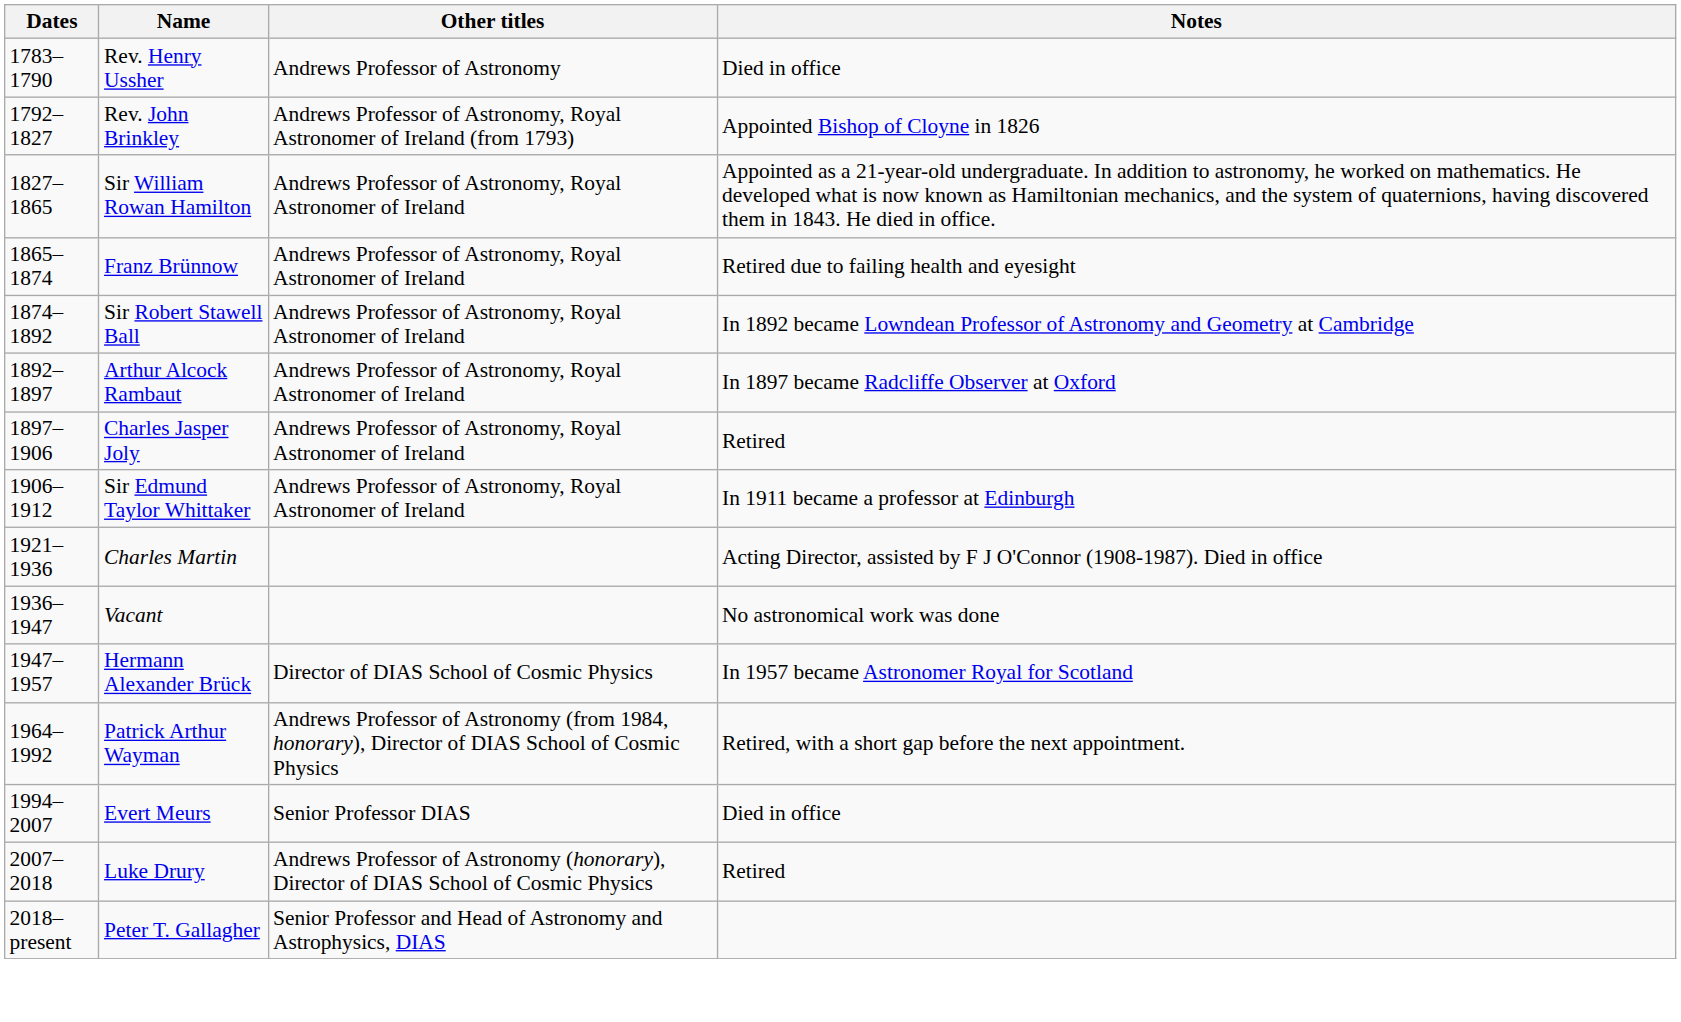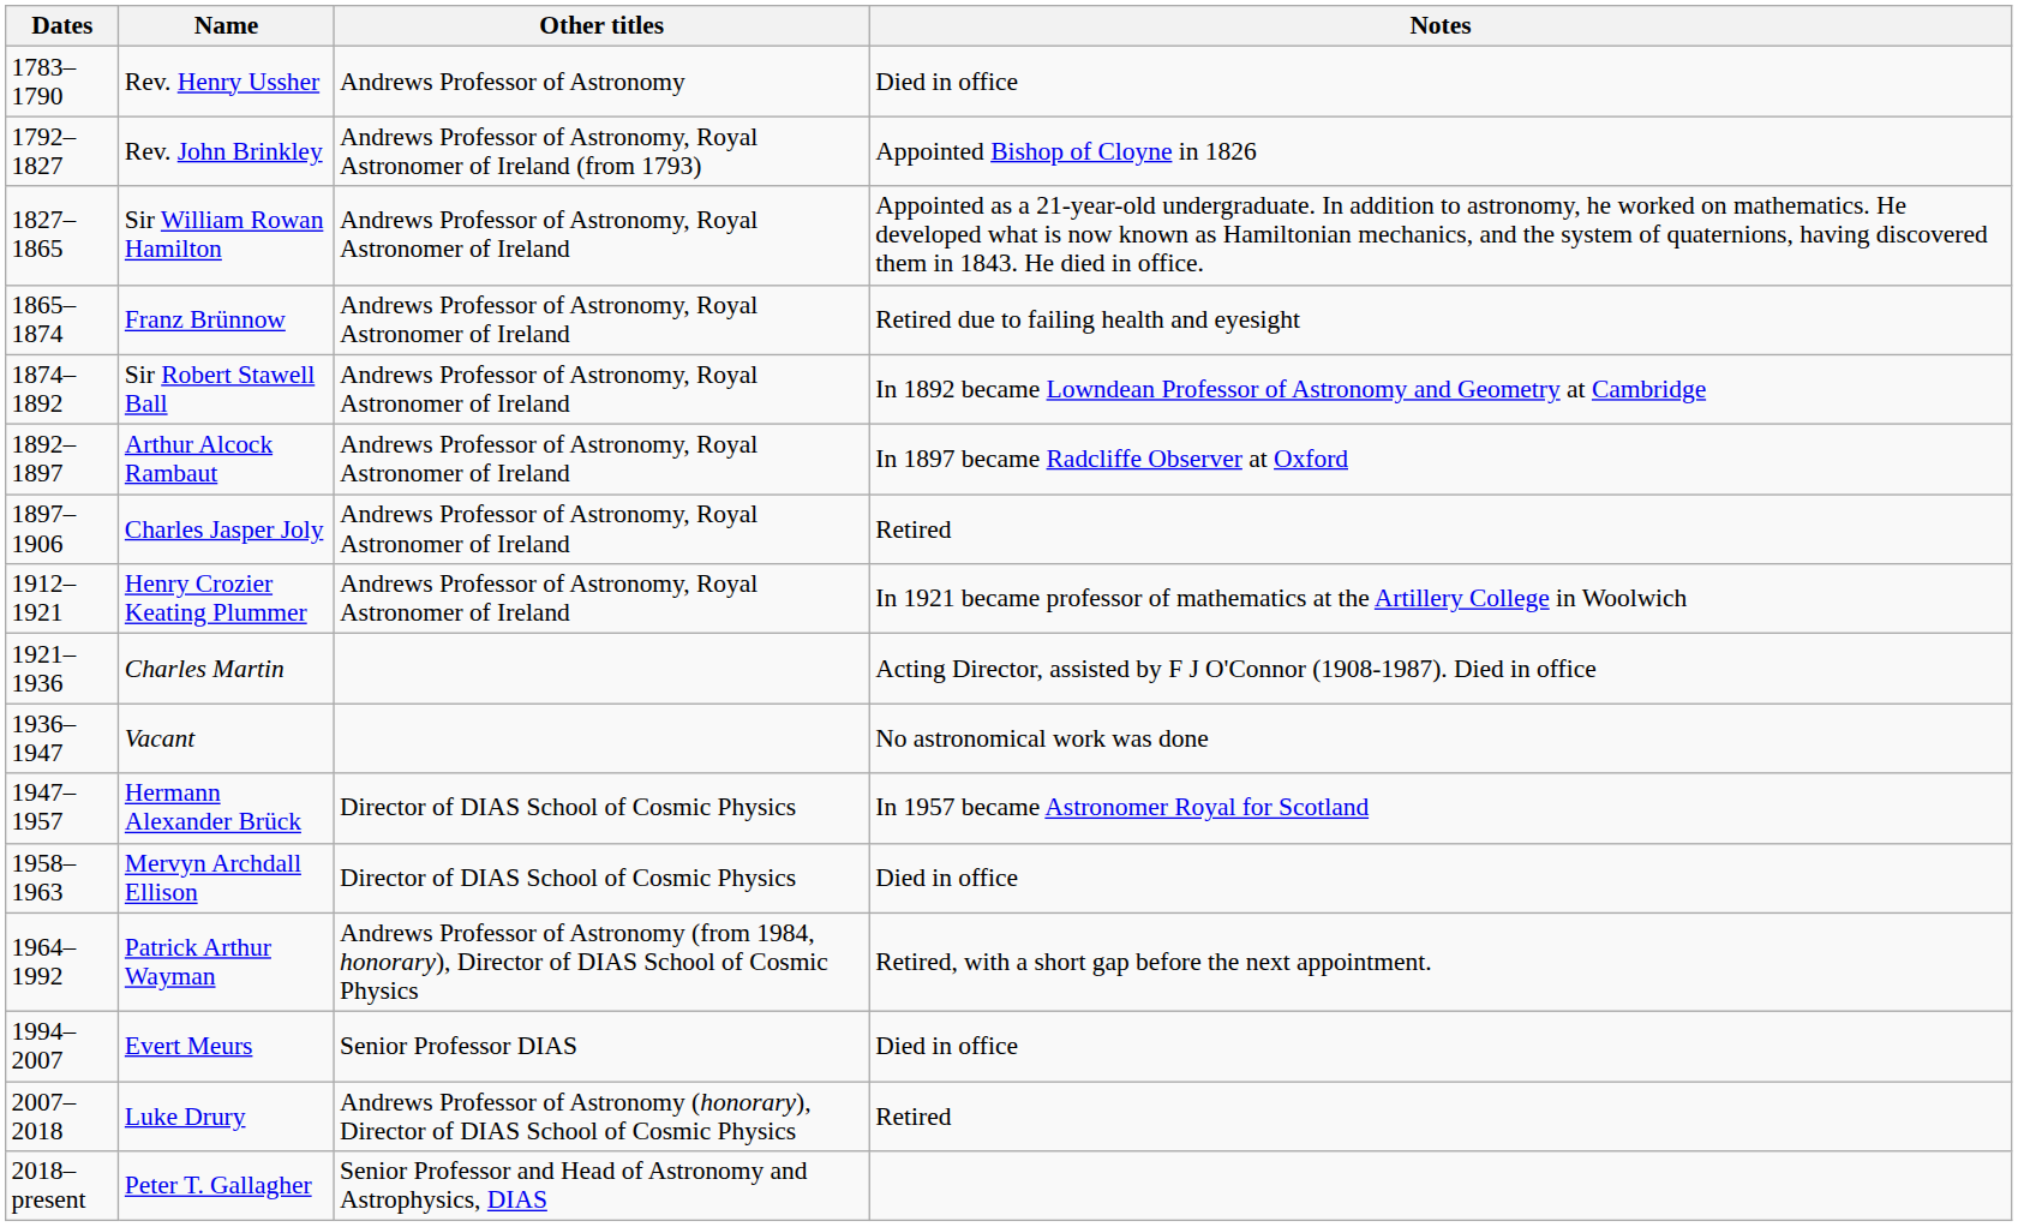 <table class="wikitable sortable">
 <tr>
 <th>Dates</th>
 <th>Name</th>
 <th>Other titles</th>
 <th>Notes</th>
 </tr>
 <tr>
 <td>1783–1790</td>
 <td data-sort-value="Ussher">Rev. <a href='#'>Henry Ussher</a></td>
 <td>Andrews Professor of Astronomy</td>
 <td>Died in office</td>
 </tr>
 <tr>
 <td>1792–1827</td>
 <td data-sort-value="Brinkley">Rev. <a href='#'>John Brinkley</a></td>
 <td>Andrews Professor of Astronomy, Royal Astronomer of Ireland (from 1793)</td>
 <td>Appointed <a href='#'>Bishop of Cloyne</a> in 1826</td>
 </tr>
 <tr>
 <td>1827–1865</td>
 <td data-sort-value="Hamilton">Sir <a href='#'>William Rowan Hamilton</a></td>
 <td>Andrews Professor of Astronomy, Royal Astronomer of Ireland</td>
 <td>Appointed as a 21-year-old undergraduate. In addition to astronomy, he worked on mathematics. He developed what is now known as Hamiltonian mechanics, and the system of quaternions, having discovered them in 1843. He died in office.</td>
 </tr>
 <tr>
 <td>1865–1874</td>
 <td data-sort-value="Brunnow"><a href='#'>Franz Brünnow</a></td>
 <td>Andrews Professor of Astronomy, Royal Astronomer of Ireland</td>
 <td>Retired due to failing health and eyesight</td>
 </tr>
 <tr>
 <td>1874–1892</td>
 <td data-sort-value="Ball">Sir <a href='#'>Robert Stawell Ball</a></td>
 <td>Andrews Professor of Astronomy, Royal Astronomer of Ireland</td>
 <td>In 1892 became <a href='#'>Lowndean Professor of Astronomy and Geometry</a> at <a href='#'>Cambridge</a></td>
 </tr>
 <tr>
 <td>1892–1897</td>
 <td data-sort-value="Rambaut"><a href='#'>Arthur Alcock Rambaut</a></td>
 <td>Andrews Professor of Astronomy, Royal Astronomer of Ireland</td>
 <td>In 1897 became <a href='#'>Radcliffe Observer</a> at <a href='#'>Oxford</a></td>
 </tr>
 <tr>
 <td>1897–1906</td>
 <td data-sort-value="Joly"><a href='#'>Charles Jasper Joly</a></td>
 <td>Andrews Professor of Astronomy, Royal Astronomer of Ireland</td>
 <td>Retired</td>
 </tr>
 <tr>
-<td>1906–1912</td>
-<td data-sort-value="Whittaker">Sir <a href='#'>Edmund Taylor Whittaker</a></td>
+<td>1912–1921</td>
+<td data-sort-value="Plummer"><a href='#'>Henry Crozier Keating Plummer</a></td>
 <td>Andrews Professor of Astronomy, Royal Astronomer of Ireland</td>
-<td>In 1911 became a professor at <a href='#'>Edinburgh</a></td>
+<td>In 1921 became professor of mathematics at the <a href='#'>Artillery College</a> in Woolwich</td>
 </tr>
 <tr>
 <td>1921–1936</td>
 <td data-sort-value="Martin"><em>Charles Martin</em></td>
 <td></td>
 <td>Acting Director, assisted by F J O'Connor (1908-1987). Died in office</td>
 </tr>
 <tr>
 <td>1936–1947</td>
 <td data-sort-value=" "><em>Vacant</em></td>
 <td> </td>
 <td>No astronomical work was done</td>
 </tr>
 <tr>
 <td>1947–1957</td>
 <td data-sort-value="Bruck"><a href='#'>Hermann Alexander Brück</a></td>
 <td>Director of DIAS School of Cosmic Physics</td>
 <td>In 1957 became <a href='#'>Astronomer Royal for Scotland</a></td>
+</tr>
+<tr>
+<td>1958–1963</td>
+<td data-sort-value="Ellison"><a href='#'>Mervyn Archdall Ellison</a></td>
+<td>Director of DIAS School of Cosmic Physics</td>
+<td>Died in office</td>
 </tr>
 <tr>
 <td>1964–1992</td>
 <td data-sort-value="Wayman"><a href='#'>Patrick Arthur Wayman</a></td>
 <td>Andrews Professor of Astronomy (from 1984, <em>honorary</em>), Director of DIAS School of Cosmic Physics</td>
 <td>Retired, with a short gap before the next appointment.</td>
 </tr>
 <tr>
 <td>1994–2007</td>
 <td data-sort-value="Meurs"><a href='#'>Evert Meurs</a></td>
 <td>Senior Professor DIAS</td>
 <td>Died in office</td>
 </tr>
 <tr>
 <td>2007–2018</td>
 <td data-sort-value="Drury"><a href='#'>Luke Drury</a></td>
 <td>Andrews Professor of Astronomy (<em>honorary</em>), Director of DIAS School of Cosmic Physics</td>
 <td>Retired</td>
 </tr>
 <tr>
 <td>2018–present</td>
 <td data-sort-value="Gallagher"><a href='#'>Peter T. Gallagher</a></td>
 <td>Senior Professor and Head of Astronomy and Astrophysics, <a href='#'>DIAS</a></td>
 <td></td>
 </tr>
 </table>
